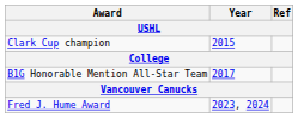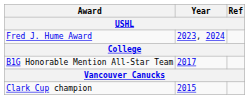 <table class="wikitable">
 <tr>
 <th>Award</th>
 <th>Year</th>
 <th>Ref</th>
 </tr>
 <tr>
 <th colspan="3"><a href='#'>USHL</a></th>
 </tr>
 <tr>
-<td><a href='#'>Clark Cup</a> champion</td>
-<td><a href='#'>2015</a></td>
+<td><a href='#'>Fred J. Hume Award</a></td>
+<td><a href='#'>2023</a>, <a href='#'>2024</a></td>
 <td></td>
 </tr>
 <tr>
 <th colspan="3"><a href='#'>College</a></th>
 </tr>
 <tr>
 <td><a href='#'>B1G</a> Honorable Mention All-Star Team</td>
 <td><a href='#'>2017</a></td>
 <td></td>
 </tr>
 <tr>
 <th colspan="3"><a href='#'>Vancouver Canucks</a></th>
 </tr>
 <tr>
-<td><a href='#'>Fred J. Hume Award</a></td>
-<td><a href='#'>2023</a>, <a href='#'>2024</a></td>
+<td><a href='#'>Clark Cup</a> champion</td>
+<td><a href='#'>2015</a></td>
 <td></td>
 </tr>
 </table>
